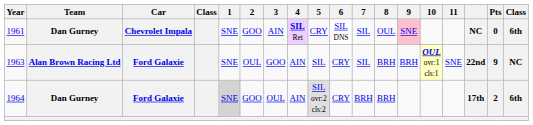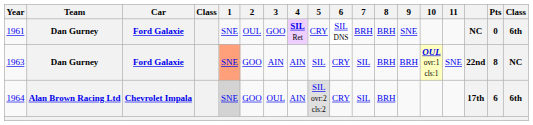 <table class="wikitable" style="text-align:center; font-size:85%">
 <tr>
 <th>Year</th>
 <th>Team</th>
 <th>Car</th>
 <th>Class</th>
 <th>1</th>
 <th>2</th>
 <th>3</th>
 <th>4</th>
 <th>5</th>
 <th>6</th>
 <th>7</th>
 <th>8</th>
 <th>9</th>
 <th>10</th>
 <th>11</th>
 <th></th>
 <th>Pts</th>
 <th>Class</th>
 </tr>
 <tr>
 <td><a href='#'>1961</a></td>
 <th>Dan Gurney</th>
-<th><a href='#'>Chevrolet Impala</a></th>
+<th><a href='#'>Ford Galaxie</a></th>
 <th><span></span></th>
 <td><a href='#'>SNE</a></td>
+<td><a href='#'>OUL</a></td>
 <td><a href='#'>GOO</a></td>
-<td><a href='#'>AIN</a></td>
 <td style="background:#EFCFFF;"><strong><a href='#'>SIL</a></strong><br><small>Ret</small></td>
 <td><a href='#'>CRY</a></td>
 <td style="background:#FFFFFF;"><a href='#'>SIL</a><br><small>DNS</small></td>
-<td><a href='#'>SIL</a></td>
-<td><a href='#'>OUL</a></td>
-<td style="background: pink;"><a href='#'>SNE</a></td>
+<td><a href='#'>BRH</a></td>
+<td><a href='#'>BRH</a></td>
+<td><a href='#'>SNE</a></td>
 <td></td>
 <td></td>
 <th>NC</th>
 <th>0</th>
 <th>6th</th>
 </tr>
 <tr>
 <td><a href='#'>1963</a></td>
-<th><a href='#'>Alan Brown Racing Ltd</a></th>
+<th>Dan Gurney</th>
 <th><a href='#'>Ford Galaxie</a></th>
 <th><span></span></th>
-<td><a href='#'>SNE</a></td>
-<td><a href='#'>OUL</a></td>
+<td style="background: lightsalmon;"><a href='#'>SNE</a></td>
 <td><a href='#'>GOO</a></td>
+<td><a href='#'>AIN</a></td>
 <td><a href='#'>AIN</a></td>
 <td><a href='#'>SIL</a></td>
 <td><a href='#'>CRY</a></td>
 <td><a href='#'>SIL</a></td>
 <td><a href='#'>BRH</a></td>
 <td><a href='#'>BRH</a></td>
 <td style="background:#FFFFBF;"><strong><em><a href='#'>OUL</a></em></strong><br><small>ovr:1<br>cls:1</small></td>
 <td><a href='#'>SNE</a></td>
 <th>22nd</th>
-<th>9</th>
+<th>8</th>
 <th>NC</th>
 </tr>
 <tr>
 <td><a href='#'>1964</a></td>
-<th>Dan Gurney</th>
-<th><a href='#'>Ford Galaxie</a></th>
+<th><a href='#'>Alan Brown Racing Ltd</a></th>
+<th><a href='#'>Chevrolet Impala</a></th>
 <th><span></span></th>
 <td style="background: lightgrey;"><a href='#'>SNE</a></td>
 <td><a href='#'>GOO</a></td>
 <td><a href='#'>OUL</a></td>
 <td><a href='#'>AIN</a></td>
 <td style="background:#DFDFDF;"><a href='#'>SIL</a><br><small>ovr:2<br>cls:2</small></td>
 <td><a href='#'>CRY</a></td>
-<td><a href='#'>BRH</a></td>
+<td><a href='#'>SIL</a></td>
 <td><a href='#'>BRH</a></td>
 <td></td>
 <td></td>
 <td></td>
 <th>17th</th>
-<th>2</th>
+<th>6</th>
 <th>6th</th>
 </tr>
 <tr>
 <th colspan="18"></th>
 </tr>
 </table>
